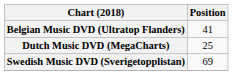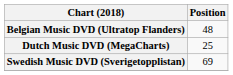 <table class="wikitable sortable plainrowheaders" style="text-align:center">
 <tr>
 <th scope="col">Chart (2018)</th>
 <th scope="col">Position</th>
 </tr>
 <tr>
 <th scope="row">Belgian Music DVD (Ultratop Flanders)</th>
-<td>41</td>
+<td>48</td>
 </tr>
 <tr>
 <th scope="row">Dutch Music DVD (MegaCharts)</th>
 <td>25</td>
 </tr>
 <tr>
 <th scope="row">Swedish Music DVD (Sverigetopplistan)</th>
 <td>69</td>
 </tr>
 <tr>
 </tr>
 </table>
